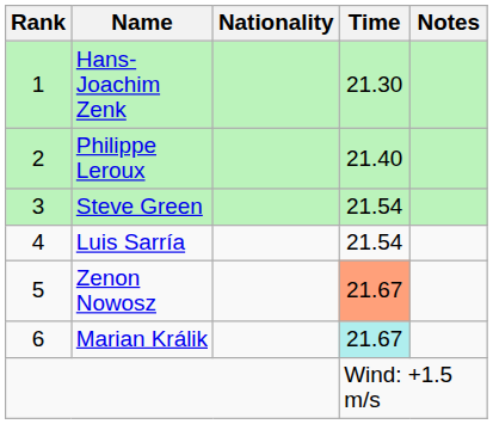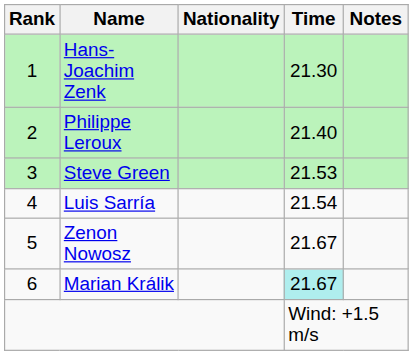 <table class="wikitable sortable" style="text-align:center;width: 55%">
 <tr>
 <th>Rank</th>
 <th>Name</th>
 <th>Nationality</th>
 <th>Time</th>
 <th>Notes</th>
 </tr>
 <tr bgcolor=bbf3bb>
 <td>1</td>
 <td align=left><a href='#'>Hans-Joachim Zenk</a></td>
 <td align=left></td>
 <td>21.30</td>
 <td></td>
 </tr>
 <tr bgcolor=bbf3bb>
 <td>2</td>
 <td align=left><a href='#'>Philippe Leroux</a></td>
 <td align=left></td>
 <td>21.40</td>
 <td></td>
 </tr>
 <tr bgcolor=bbf3bb>
 <td>3</td>
 <td align=left><a href='#'>Steve Green</a></td>
 <td align=left></td>
-<td>21.54</td>
+<td>21.53</td>
 <td></td>
 </tr>
 <tr>
 <td>4</td>
 <td align=left><a href='#'>Luis Sarría</a></td>
 <td align=left></td>
 <td>21.54</td>
 <td></td>
 </tr>
 <tr>
 <td>5</td>
 <td align=left><a href='#'>Zenon Nowosz</a></td>
 <td align=left></td>
-<td style="background: lightsalmon;">21.67</td>
+<td>21.67</td>
 <td></td>
 </tr>
 <tr>
 <td>6</td>
 <td align=left><a href='#'>Marian Králik</a></td>
 <td align=left></td>
 <td style="background: paleturquoise;">21.67</td>
 <td></td>
 </tr>
 <tr class="sortbottom">
 <td colspan="3"></td>
 <td colspan="2" style="text-align:left;">Wind: +1.5 m/s</td>
 </tr>
 </table>
